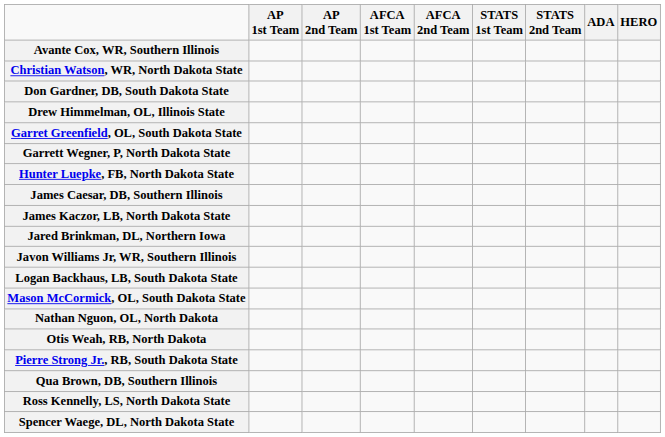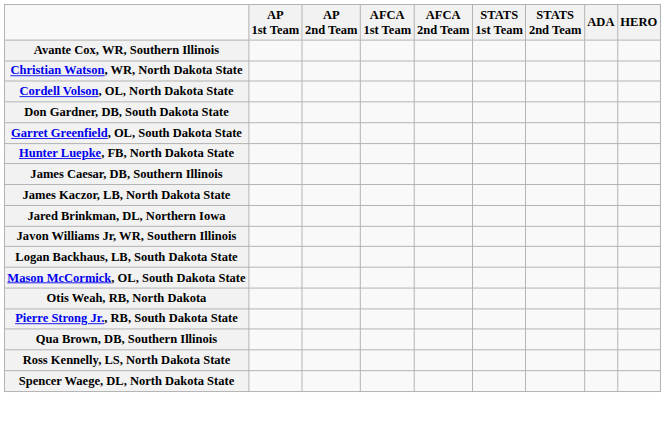 <table class="wikitable" style="white-space:nowrap; font-size:90%; text-align:center;">
 <tr>
 <td></td>
 <th>AP<br>1st Team</th>
 <th>AP<br>2nd Team</th>
 <th>AFCA<br>1st Team<br></th>
 <th>AFCA<br>2nd Team</th>
 <th>STATS <br>1st Team<br></th>
 <th>STATS<br>2nd Team</th>
 <th>ADA<br></th>
 <th>HERO<br></th>
 </tr>
 <tr>
 <th>Avante Cox, WR, Southern Illinois</th>
 <td></td>
 <td></td>
 <td></td>
 <td></td>
 <td></td>
 <td></td>
 <td></td>
 <td></td>
 </tr>
 <tr>
 <th><a href='#'>Christian Watson</a>, WR, North Dakota State</th>
 <td></td>
 <td></td>
 <td></td>
 <td></td>
 <td></td>
 <td></td>
 <td></td>
 <td></td>
 </tr>
 <tr>
+<th><a href='#'>Cordell Volson</a>, OL, North Dakota State</th>
+<td></td>
+<td></td>
+<td></td>
+<td></td>
+<td></td>
+<td></td>
+<td></td>
+<td></td>
+</tr>
+<tr>
 <th>Don Gardner, DB, South Dakota State</th>
 <td></td>
 <td></td>
 <td></td>
 <td></td>
 <td></td>
 <td></td>
 <td></td>
 <td></td>
 </tr>
 <tr>
-<th>Drew Himmelman, OL, Illinois State</th>
-<td></td>
-<td></td>
-<td></td>
-<td></td>
-<td></td>
-<td></td>
-<td></td>
-<td></td>
-</tr>
-<tr>
 <th><a href='#'>Garret Greenfield</a>, OL, South Dakota State</th>
-<td></td>
-<td></td>
-<td></td>
-<td></td>
-<td></td>
-<td></td>
-<td></td>
-<td></td>
-</tr>
-<tr>
-<th>Garrett Wegner, P, North Dakota State</th>
 <td></td>
 <td></td>
 <td></td>
 <td></td>
 <td></td>
 <td></td>
 <td></td>
 <td></td>
 </tr>
 <tr>
 <th><a href='#'>Hunter Luepke</a>, FB, North Dakota State</th>
 <td></td>
 <td></td>
 <td></td>
 <td></td>
 <td></td>
 <td></td>
 <td></td>
 <td></td>
 </tr>
 <tr>
 <th>James Caesar, DB, Southern Illinois</th>
 <td></td>
 <td></td>
 <td></td>
 <td></td>
 <td></td>
 <td></td>
 <td></td>
 <td></td>
 </tr>
 <tr>
 <th>James Kaczor, LB, North Dakota State</th>
 <td></td>
 <td></td>
 <td></td>
 <td></td>
 <td></td>
 <td></td>
 <td></td>
 <td></td>
 </tr>
 <tr>
 <th>Jared Brinkman, DL, Northern Iowa</th>
 <td></td>
 <td></td>
 <td></td>
 <td></td>
 <td></td>
 <td></td>
 <td></td>
 <td></td>
 </tr>
 <tr>
 <th>Javon Williams Jr, WR, Southern Illinois</th>
 <td></td>
 <td></td>
 <td></td>
 <td></td>
 <td></td>
 <td></td>
 <td></td>
 <td></td>
 </tr>
 <tr>
 <th>Logan Backhaus, LB, South Dakota State</th>
 <td></td>
 <td></td>
 <td></td>
 <td></td>
 <td></td>
 <td></td>
 <td></td>
 <td></td>
 </tr>
 <tr>
 <th><a href='#'>Mason McCormick</a>, OL, South Dakota State</th>
 <td></td>
 <td></td>
 <td></td>
 <td></td>
 <td></td>
 <td></td>
 <td></td>
 <td></td>
 </tr>
 <tr>
-<th>Nathan Nguon, OL, North Dakota</th>
-<td></td>
-<td></td>
-<td></td>
-<td></td>
-<td></td>
-<td></td>
-<td></td>
-<td></td>
-</tr>
-<tr>
 <th>Otis Weah, RB, North Dakota</th>
 <td></td>
 <td></td>
 <td></td>
 <td></td>
 <td></td>
 <td></td>
 <td></td>
 <td></td>
 </tr>
 <tr>
 <th><a href='#'>Pierre Strong Jr.</a>, RB, South Dakota State</th>
 <td></td>
 <td></td>
 <td></td>
 <td></td>
 <td></td>
 <td></td>
 <td></td>
 <td></td>
 </tr>
 <tr>
 <th>Qua Brown, DB, Southern Illinois</th>
 <td></td>
 <td></td>
 <td></td>
 <td></td>
 <td></td>
 <td></td>
 <td></td>
 <td></td>
 </tr>
 <tr>
 <th>Ross Kennelly, LS, North Dakota State</th>
 <td></td>
 <td></td>
 <td></td>
 <td></td>
 <td></td>
 <td></td>
 <td></td>
 <td></td>
 </tr>
 <tr>
 <th>Spencer Waege, DL, North Dakota State</th>
 <td></td>
 <td></td>
 <td></td>
 <td></td>
 <td></td>
 <td></td>
 <td></td>
 <td></td>
 </tr>
 </table>
